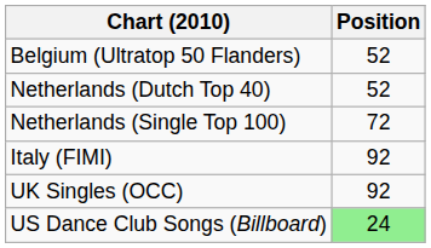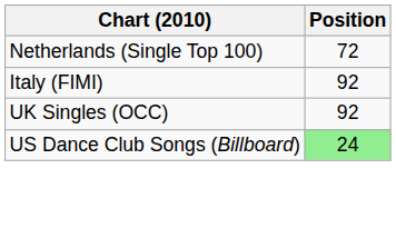 <table class="wikitable sortable">
 <tr>
 <th>Chart (2010)</th>
 <th>Position</th>
-</tr>
-<tr>
-<td>Belgium (Ultratop 50 Flanders)</td>
-<td style="text-align:center;">52</td>
-</tr>
-<tr>
-<td>Netherlands (Dutch Top 40)</td>
-<td style="text-align:center;">52</td>
 </tr>
 <tr>
 <td>Netherlands (Single Top 100)</td>
 <td style="text-align:center;">72</td>
 </tr>
 <tr>
 <td>Italy (FIMI)</td>
 <td style="text-align:center;">92</td>
 </tr>
 <tr>
 <td>UK Singles (OCC)</td>
 <td style="text-align:center;">92</td>
 </tr>
 <tr>
 <td>US Dance Club Songs (<em>Billboard</em>)</td>
 <td style="background: lightgreen; text-align:center;">24</td>
 </tr>
 </table>
